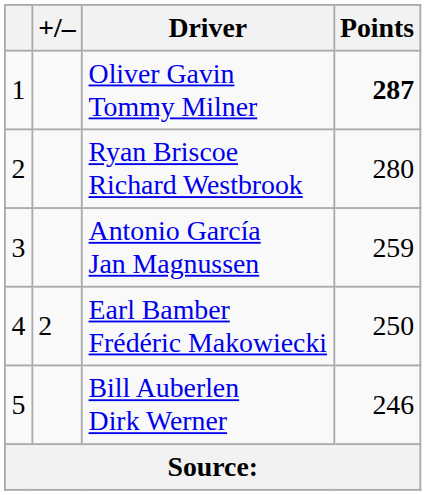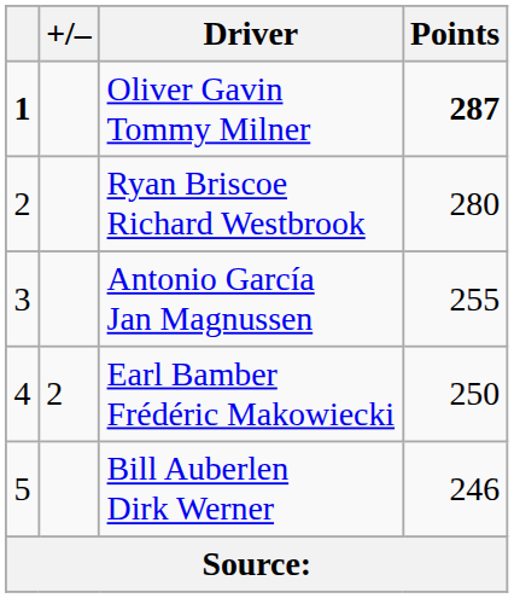 <table class="wikitable" style="font-size: 95%;">
 <tr>
 <th scope="col"></th>
 <th scope="col">+/–</th>
 <th scope="col">Driver</th>
 <th scope="col">Points</th>
 </tr>
 <tr>
-<td align=center>1</td>
+<td align=center><strong>1</strong></td>
 <td align="left"></td>
 <td> <a href='#'>Oliver Gavin</a><br> <a href='#'>Tommy Milner</a></td>
 <td align=right><strong>287</strong></td>
 </tr>
 <tr>
 <td align=center>2</td>
 <td align="left"></td>
 <td> <a href='#'>Ryan Briscoe</a><br> <a href='#'>Richard Westbrook</a></td>
 <td align=right>280</td>
 </tr>
 <tr>
 <td align=center>3</td>
 <td align="left"></td>
 <td> <a href='#'>Antonio García</a><br> <a href='#'>Jan Magnussen</a></td>
-<td align=right>259</td>
+<td align=right>255</td>
 </tr>
 <tr>
 <td align=center>4</td>
 <td align="left"> 2</td>
 <td> <a href='#'>Earl Bamber</a><br> <a href='#'>Frédéric Makowiecki</a></td>
 <td align=right>250</td>
 </tr>
 <tr>
 <td align=center>5</td>
 <td align="left"></td>
 <td> <a href='#'>Bill Auberlen</a><br> <a href='#'>Dirk Werner</a></td>
 <td align=right>246</td>
 </tr>
 <tr>
 <th colspan=5>Source:</th>
 </tr>
 </table>
